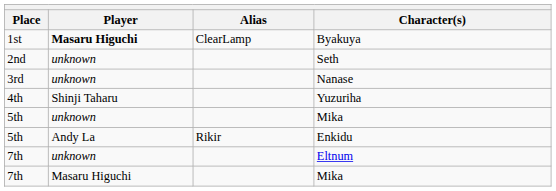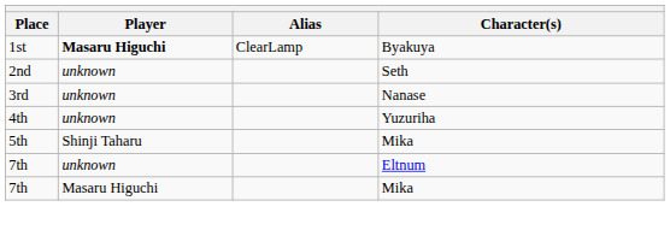 <table class="wikitable">
 <tr>
 <th colspan=4></th>
 </tr>
 <tr>
 <th style="width:50px;">Place</th>
 <th style="width:180px;">Player</th>
 <th style="width:150px;">Alias</th>
 <th style="width:300px;">Character(s)</th>
 </tr>
 <tr>
 <td>1st</td>
 <td><strong> Masaru Higuchi</strong></td>
 <td>ClearLamp</td>
 <td>Byakuya</td>
 </tr>
 <tr>
 <td>2nd</td>
 <td> <em>unknown</em></td>
 <td></td>
 <td>Seth</td>
 </tr>
 <tr>
 <td>3rd</td>
 <td> <em>unknown</em></td>
 <td></td>
 <td>Nanase</td>
 </tr>
 <tr>
 <td>4th</td>
-<td> Shinji Taharu</td>
+<td> <em>unknown</em></td>
 <td></td>
 <td>Yuzuriha</td>
 </tr>
 <tr>
 <td>5th</td>
-<td> <em>unknown</em></td>
+<td> Shinji Taharu</td>
 <td></td>
 <td>Mika</td>
-</tr>
-<tr>
-<td>5th</td>
-<td> Andy La</td>
-<td>Rikir</td>
-<td>Enkidu</td>
 </tr>
 <tr>
 <td>7th</td>
 <td> <em>unknown</em></td>
 <td></td>
 <td><a href='#'>Eltnum</a></td>
 </tr>
 <tr>
 <td>7th</td>
 <td> Masaru Higuchi</td>
 <td></td>
 <td>Mika</td>
 </tr>
 </table>
